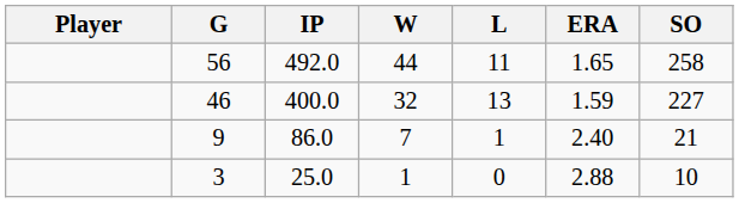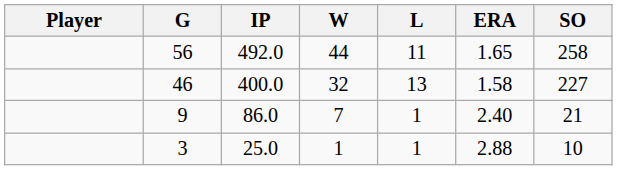 <table class="wikitable sortable">
 <tr>
 <th bgcolor="#DDDDFF" width="16%">Player</th>
 <th bgcolor="#DDDDFF" width="9%">G</th>
 <th bgcolor="#DDDDFF" width="9%">IP</th>
 <th bgcolor="#DDDDFF" width="9%">W</th>
 <th bgcolor="#DDDDFF" width="9%">L</th>
 <th bgcolor="#DDDDFF" width="9%">ERA</th>
 <th bgcolor="#DDDDFF" width="9%">SO</th>
 </tr>
 <tr align="center">
 <td></td>
 <td>56</td>
 <td>492.0</td>
 <td>44</td>
 <td>11</td>
 <td>1.65</td>
 <td>258</td>
 </tr>
 <tr align="center">
 <td></td>
 <td>46</td>
 <td>400.0</td>
 <td>32</td>
 <td>13</td>
-<td>1.59</td>
+<td>1.58</td>
 <td>227</td>
 </tr>
 <tr align="center">
 <td></td>
 <td>9</td>
 <td>86.0</td>
 <td>7</td>
 <td>1</td>
 <td>2.40</td>
 <td>21</td>
 </tr>
 <tr align="center">
 <td></td>
 <td>3</td>
 <td>25.0</td>
 <td>1</td>
-<td>0</td>
+<td>1</td>
 <td>2.88</td>
 <td>10</td>
 </tr>
 </table>
